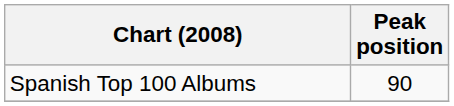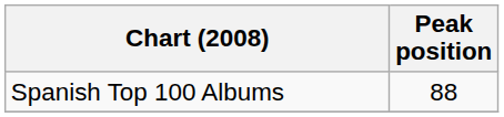 <table class="wikitable sortable" border="1">
 <tr>
 <th scope="col" style="width:15em;">Chart (2008)</th>
 <th scope="col">Peak<br>position</th>
 </tr>
 <tr>
 <td>Spanish Top 100 Albums</td>
-<td style="text-align:center;">90</td>
+<td style="text-align:center;">88</td>
 </tr>
 <tr>
 </tr>
 </table>
